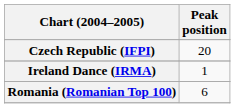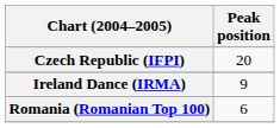 <table class="wikitable sortable plainrowheaders" style="text-align:center">
 <tr>
 <th scope="col">Chart (2004–2005)</th>
 <th scope="col">Peak<br>position</th>
 </tr>
 <tr>
 </tr>
 <tr>
 </tr>
 <tr>
 </tr>
 <tr>
 <th scope="row">Czech Republic (<a href='#'>IFPI</a>)</th>
 <td>20</td>
 </tr>
 <tr>
 </tr>
 <tr>
 </tr>
 <tr>
 </tr>
 <tr>
 </tr>
 <tr>
 </tr>
 <tr>
 <th scope="row">Ireland Dance (<a href='#'>IRMA</a>)</th>
-<td>1</td>
+<td>9</td>
 </tr>
 <tr>
 </tr>
 <tr>
 </tr>
 <tr>
 </tr>
 <tr>
 <th scope="row">Romania (<a href='#'>Romanian Top 100</a>)</th>
 <td>6</td>
 </tr>
 <tr>
 </tr>
 <tr>
 </tr>
 <tr>
 </tr>
 <tr>
 </tr>
 <tr>
 </tr>
 <tr>
 </tr>
 </table>
